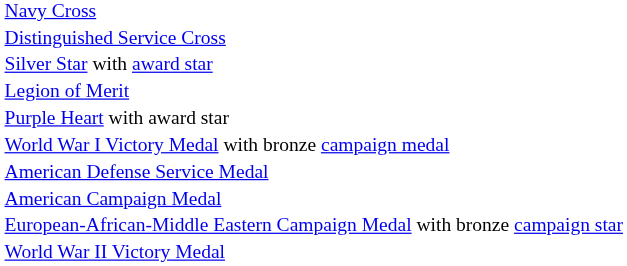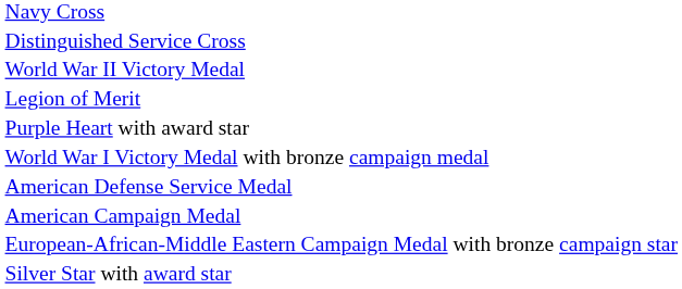 <table>
 <tr>
 <td></td>
 <td><a href='#'>Navy Cross</a></td>
 </tr>
 <tr>
 <td></td>
 <td><a href='#'>Distinguished Service Cross</a></td>
 </tr>
 <tr>
 <td></td>
-<td><a href='#'>Silver Star</a> with <a href='#'>award star</a></td>
+<td><a href='#'>World War II Victory Medal</a></td>
 </tr>
 <tr>
 <td></td>
 <td><a href='#'>Legion of Merit</a></td>
 </tr>
 <tr>
 <td></td>
 <td><a href='#'>Purple Heart</a> with award star</td>
 </tr>
 <tr>
 <td></td>
 <td><a href='#'>World War I Victory Medal</a> with bronze <a href='#'>campaign medal</a></td>
 </tr>
 <tr>
 <td></td>
 <td><a href='#'>American Defense Service Medal</a></td>
 </tr>
 <tr>
 <td></td>
 <td><a href='#'>American Campaign Medal</a></td>
 </tr>
 <tr>
 <td></td>
 <td><a href='#'>European-African-Middle Eastern Campaign Medal</a> with bronze <a href='#'>campaign star</a></td>
 </tr>
 <tr>
 <td></td>
-<td><a href='#'>World War II Victory Medal</a></td>
+<td><a href='#'>Silver Star</a> with <a href='#'>award star</a></td>
 </tr>
 </table>
